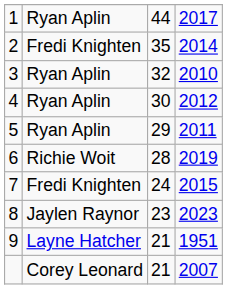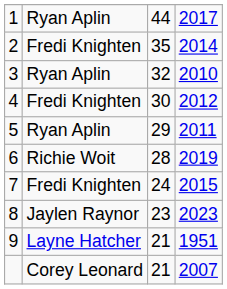 <table class="wikitable">
 <tr>
 </tr>
 <tr>
 <td>1</td>
 <td>Ryan Aplin</td>
 <td><abbr>44</abbr></td>
 <td><a href='#'>2017</a></td>
 </tr>
 <tr>
 <td>2</td>
 <td>Fredi Knighten</td>
 <td><abbr>35</abbr></td>
 <td><a href='#'>2014</a></td>
 </tr>
 <tr>
 <td>3</td>
 <td>Ryan Aplin</td>
 <td><abbr>32</abbr></td>
 <td><a href='#'>2010</a></td>
 </tr>
 <tr>
 <td>4</td>
-<td>Ryan Aplin</td>
+<td>Fredi Knighten</td>
 <td><abbr>30</abbr></td>
 <td><a href='#'>2012</a></td>
 </tr>
 <tr>
 <td>5</td>
 <td>Ryan Aplin</td>
 <td><abbr>29</abbr></td>
 <td><a href='#'>2011</a></td>
 </tr>
 <tr>
 <td>6</td>
 <td>Richie Woit</td>
 <td><abbr>28</abbr></td>
 <td><a href='#'>2019</a></td>
 </tr>
 <tr>
 <td>7</td>
 <td>Fredi Knighten</td>
 <td><abbr>24</abbr></td>
 <td><a href='#'>2015</a></td>
 </tr>
 <tr>
 <td>8</td>
 <td>Jaylen Raynor</td>
 <td><abbr>23</abbr></td>
 <td><a href='#'>2023</a></td>
 </tr>
 <tr>
 <td>9</td>
 <td><a href='#'>Layne Hatcher</a></td>
 <td><abbr>21</abbr></td>
 <td><a href='#'>1951</a></td>
 </tr>
 <tr>
 <td></td>
 <td>Corey Leonard</td>
 <td><abbr>21</abbr></td>
 <td><a href='#'>2007</a></td>
 </tr>
 </table>
